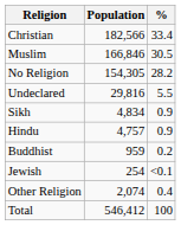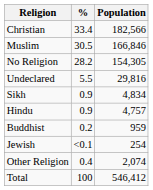 <table class="wikitable">
 <tr>
 <th>Religion</th>
+<th>%</th>
 <th>Population</th>
-<th>%</th>
 </tr>
 <tr>
 <td>Christian</td>
+<td style="text-align:right;">33.4</td>
 <td style="text-align:right;">182,566</td>
-<td style="text-align:right;">33.4</td>
 </tr>
 <tr>
 <td>Muslim</td>
+<td style="text-align:right;">30.5</td>
 <td style="text-align:right;">166,846</td>
-<td style="text-align:right;">30.5</td>
 </tr>
 <tr>
 <td>No Religion</td>
+<td style="text-align:right;">28.2</td>
 <td style="text-align:right;">154,305</td>
-<td style="text-align:right;">28.2</td>
 </tr>
 <tr>
 <td>Undeclared</td>
+<td style="text-align:right;">5.5</td>
 <td style="text-align:right;">29,816</td>
-<td style="text-align:right;">5.5</td>
 </tr>
 <tr>
 <td>Sikh</td>
+<td style="text-align:right;">0.9</td>
 <td style="text-align:right;">4,834</td>
-<td style="text-align:right;">0.9</td>
 </tr>
 <tr>
 <td>Hindu</td>
+<td style="text-align:right;">0.9</td>
 <td style="text-align:right;">4,757</td>
-<td style="text-align:right;">0.9</td>
 </tr>
 <tr>
 <td>Buddhist</td>
+<td style="text-align:right;">0.2</td>
 <td style="text-align:right;">959</td>
-<td style="text-align:right;">0.2</td>
 </tr>
 <tr>
 <td>Jewish</td>
+<td style="text-align:right;"><0.1</td>
 <td style="text-align:right;">254</td>
-<td style="text-align:right;"><0.1</td>
 </tr>
 <tr>
 <td>Other Religion</td>
+<td style="text-align:right;">0.4</td>
 <td style="text-align:right;">2,074</td>
-<td style="text-align:right;">0.4</td>
 </tr>
 <tr>
 <td>Total</td>
+<td style="text-align:right;">100</td>
 <td style="text-align:right;">546,412</td>
-<td style="text-align:right;">100</td>
 </tr>
 </table>
